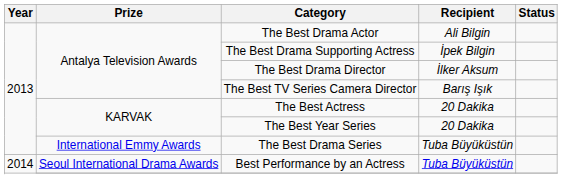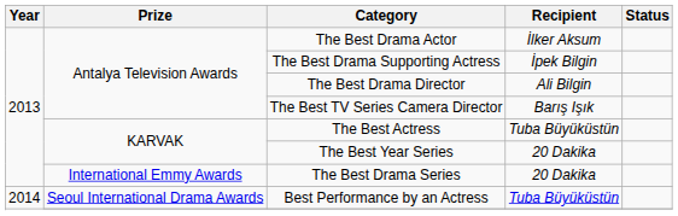 <table class="wikitable" style="text-align:center">
 <tr>
 <th>Year</th>
 <th>Prize</th>
 <th>Category</th>
 <th>Recipient</th>
 <th>Status</th>
 </tr>
 <tr>
 <td rowspan="7">2013</td>
 <td rowspan="4">Antalya Television Awards</td>
 <td>The Best Drama Actor</td>
-<td><em>Ali Bilgin</em></td>
+<td><em>İlker Aksum</em></td>
 <td></td>
 </tr>
 <tr>
 <td>The Best Drama Supporting Actress</td>
 <td><em>İpek Bilgin</em></td>
 <td></td>
 </tr>
 <tr>
 <td>The Best Drama Director</td>
-<td><em>İlker Aksum</em></td>
+<td><em>Ali Bilgin</em></td>
 <td></td>
 </tr>
 <tr>
 <td>The Best TV Series Camera Director</td>
 <td><em>Barış Işık</em></td>
 <td></td>
 </tr>
 <tr>
 <td rowspan="2">KARVAK</td>
 <td>The Best Actress</td>
-<td><em>20 Dakika</em></td>
+<td><em>Tuba Büyüküstün</em></td>
 <td></td>
 </tr>
 <tr>
 <td>The Best Year Series</td>
 <td><em>20 Dakika</em></td>
 <td></td>
 </tr>
 <tr>
 <td><a href='#'>International Emmy Awards</a></td>
 <td>The Best Drama Series</td>
-<td><em>Tuba Büyüküstün</em></td>
+<td><em>20 Dakika</em></td>
 <td></td>
 </tr>
 <tr>
 <td rowspan="7">2014</td>
 <td><a href='#'>Seoul International Drama Awards</a></td>
 <td>Best Performance by an Actress</td>
 <td><em><a href='#'>Tuba Büyüküstün</a></em></td>
 <td></td>
 </tr>
 <tr>
 </tr>
 </table>
